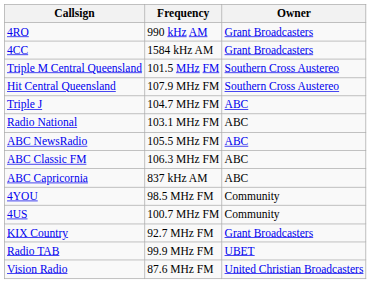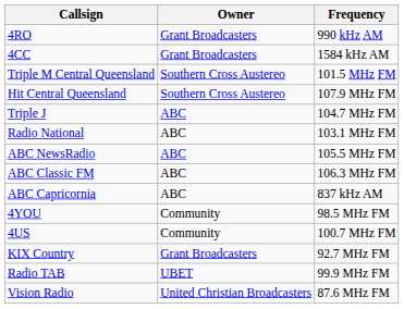 <table class="wikitable">
 <tr>
 <th>Callsign</th>
+<th>Owner</th>
 <th>Frequency</th>
-<th>Owner</th>
 </tr>
 <tr>
 <td><a href='#'>4RO</a></td>
+<td><a href='#'>Grant Broadcasters</a></td>
 <td>990 <a href='#'>kHz</a> <a href='#'>AM</a></td>
-<td><a href='#'>Grant Broadcasters</a></td>
 </tr>
 <tr>
 <td><a href='#'>4CC</a></td>
+<td><a href='#'>Grant Broadcasters</a></td>
 <td>1584 kHz AM</td>
-<td><a href='#'>Grant Broadcasters</a></td>
 </tr>
 <tr>
 <td><a href='#'>Triple M Central Queensland</a></td>
+<td><a href='#'>Southern Cross Austereo</a></td>
 <td>101.5 <a href='#'>MHz</a> <a href='#'>FM</a></td>
-<td><a href='#'>Southern Cross Austereo</a></td>
 </tr>
 <tr>
 <td><a href='#'>Hit Central Queensland</a></td>
+<td><a href='#'>Southern Cross Austereo</a></td>
 <td>107.9 MHz FM</td>
-<td><a href='#'>Southern Cross Austereo</a></td>
 </tr>
 <tr>
 <td><a href='#'>Triple J</a></td>
+<td><a href='#'>ABC</a></td>
 <td>104.7 MHz FM</td>
-<td><a href='#'>ABC</a></td>
 </tr>
 <tr>
 <td><a href='#'>Radio National</a></td>
+<td>ABC</td>
 <td>103.1 MHz FM</td>
-<td>ABC</td>
 </tr>
 <tr>
 <td><a href='#'>ABC NewsRadio</a></td>
+<td><a href='#'>ABC</a></td>
 <td>105.5 MHz FM</td>
-<td><a href='#'>ABC</a></td>
 </tr>
 <tr>
 <td><a href='#'>ABC Classic FM</a></td>
+<td>ABC</td>
 <td>106.3 MHz FM</td>
-<td>ABC</td>
 </tr>
 <tr>
 <td><a href='#'>ABC Capricornia</a></td>
+<td>ABC</td>
 <td>837 kHz AM</td>
-<td>ABC</td>
 </tr>
 <tr>
 <td><a href='#'>4YOU</a></td>
+<td>Community</td>
 <td>98.5 MHz FM</td>
-<td>Community</td>
 </tr>
 <tr>
 <td><a href='#'>4US</a></td>
+<td>Community</td>
 <td>100.7 MHz FM</td>
-<td>Community</td>
 </tr>
 <tr>
 <td><a href='#'>KIX Country</a></td>
+<td><a href='#'>Grant Broadcasters</a></td>
 <td>92.7 MHz FM</td>
-<td><a href='#'>Grant Broadcasters</a></td>
 </tr>
 <tr>
 <td><a href='#'>Radio TAB</a></td>
+<td><a href='#'>UBET</a></td>
 <td>99.9 MHz FM</td>
-<td><a href='#'>UBET</a></td>
 </tr>
 <tr>
 <td><a href='#'>Vision Radio</a></td>
+<td><a href='#'>United Christian Broadcasters</a></td>
 <td>87.6 MHz FM</td>
-<td><a href='#'>United Christian Broadcasters</a></td>
 </tr>
 </table>
